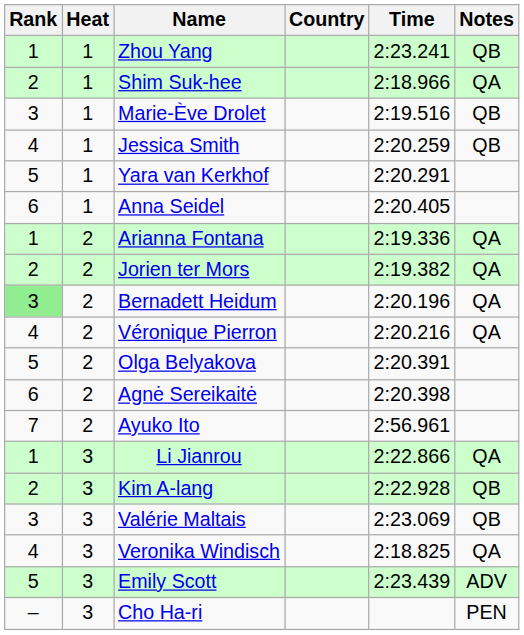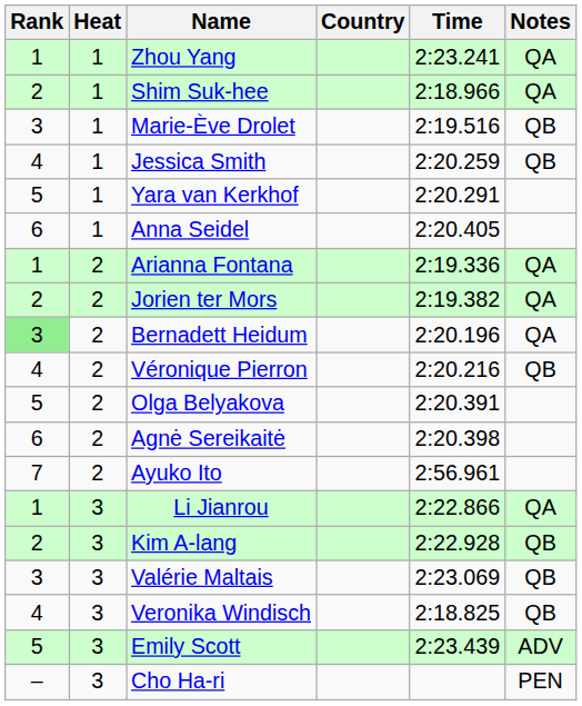 <table class="wikitable sortable" style="text-align:center">
 <tr>
 <th>Rank</th>
 <th>Heat</th>
 <th>Name</th>
 <th>Country</th>
 <th>Time</th>
 <th>Notes</th>
 </tr>
 <tr bgcolor=ccffcc>
 <td>1</td>
 <td>1</td>
 <td align=left><a href='#'>Zhou Yang</a></td>
 <td align=left></td>
 <td>2:23.241</td>
-<td>QB</td>
+<td>QA</td>
 </tr>
 <tr bgcolor=ccffcc>
 <td>2</td>
 <td>1</td>
 <td align=left><a href='#'>Shim Suk-hee</a></td>
 <td align=left></td>
 <td>2:18.966</td>
 <td>QA</td>
 </tr>
 <tr>
 <td>3</td>
 <td>1</td>
 <td align=left><a href='#'>Marie-Ève Drolet</a></td>
 <td align=left></td>
 <td>2:19.516</td>
 <td>QB</td>
 </tr>
 <tr>
 <td>4</td>
 <td>1</td>
 <td align=left><a href='#'>Jessica Smith</a></td>
 <td align=left></td>
 <td>2:20.259</td>
 <td>QB</td>
 </tr>
 <tr>
 <td>5</td>
 <td>1</td>
 <td align=left><a href='#'>Yara van Kerkhof</a></td>
 <td align=left></td>
 <td>2:20.291</td>
 <td></td>
 </tr>
 <tr>
 <td>6</td>
 <td>1</td>
 <td align=left><a href='#'>Anna Seidel</a></td>
 <td align=left></td>
 <td>2:20.405</td>
 <td></td>
 </tr>
 <tr bgcolor=ccffcc>
 <td>1</td>
 <td>2</td>
 <td align=left><a href='#'>Arianna Fontana</a></td>
 <td align=left></td>
 <td>2:19.336</td>
 <td>QA</td>
 </tr>
 <tr bgcolor=ccffcc>
 <td>2</td>
 <td>2</td>
 <td align=left><a href='#'>Jorien ter Mors</a></td>
 <td align=left></td>
 <td>2:19.382</td>
 <td>QA</td>
 </tr>
 <tr>
 <td style="background: lightgreen;">3</td>
 <td>2</td>
 <td align=left><a href='#'>Bernadett Heidum</a></td>
 <td align=left></td>
 <td>2:20.196</td>
 <td>QA</td>
 </tr>
 <tr>
 <td>4</td>
 <td>2</td>
 <td align=left><a href='#'>Véronique Pierron</a></td>
 <td align=left></td>
 <td>2:20.216</td>
-<td>QA</td>
+<td>QB</td>
 </tr>
 <tr>
 <td>5</td>
 <td>2</td>
 <td align=left><a href='#'>Olga Belyakova</a></td>
 <td align=left></td>
 <td>2:20.391</td>
 <td></td>
 </tr>
 <tr>
 <td>6</td>
 <td>2</td>
 <td align=left><a href='#'>Agnė Sereikaitė</a></td>
 <td align=left></td>
 <td>2:20.398</td>
 <td></td>
 </tr>
 <tr>
 <td>7</td>
 <td>2</td>
 <td align=left><a href='#'>Ayuko Ito</a></td>
 <td align=left></td>
 <td>2:56.961</td>
 <td></td>
 </tr>
 <tr bgcolor=ccffcc>
 <td>1</td>
 <td>3</td>
 <td align=lef><a href='#'>Li Jianrou</a></td>
 <td align=left></td>
 <td>2:22.866</td>
 <td>QA</td>
 </tr>
 <tr bgcolor=ccffcc>
 <td>2</td>
 <td>3</td>
 <td align=left><a href='#'>Kim A-lang</a></td>
 <td align=left></td>
 <td>2:22.928</td>
 <td>QB</td>
 </tr>
 <tr>
 <td>3</td>
 <td>3</td>
 <td align=left><a href='#'>Valérie Maltais</a></td>
 <td align=left></td>
 <td>2:23.069</td>
 <td>QB</td>
 </tr>
 <tr>
 <td>4</td>
 <td>3</td>
 <td align=left><a href='#'>Veronika Windisch</a></td>
 <td align=left></td>
 <td>2:18.825</td>
-<td>QA</td>
+<td>QB</td>
 </tr>
 <tr bgcolor=ccffcc>
 <td>5</td>
 <td>3</td>
 <td align=left><a href='#'>Emily Scott</a></td>
 <td align=left></td>
 <td>2:23.439</td>
 <td>ADV</td>
 </tr>
 <tr>
 <td>–</td>
 <td>3</td>
 <td align=left><a href='#'>Cho Ha-ri</a></td>
 <td align=left></td>
 <td></td>
 <td>PEN</td>
 </tr>
 </table>
